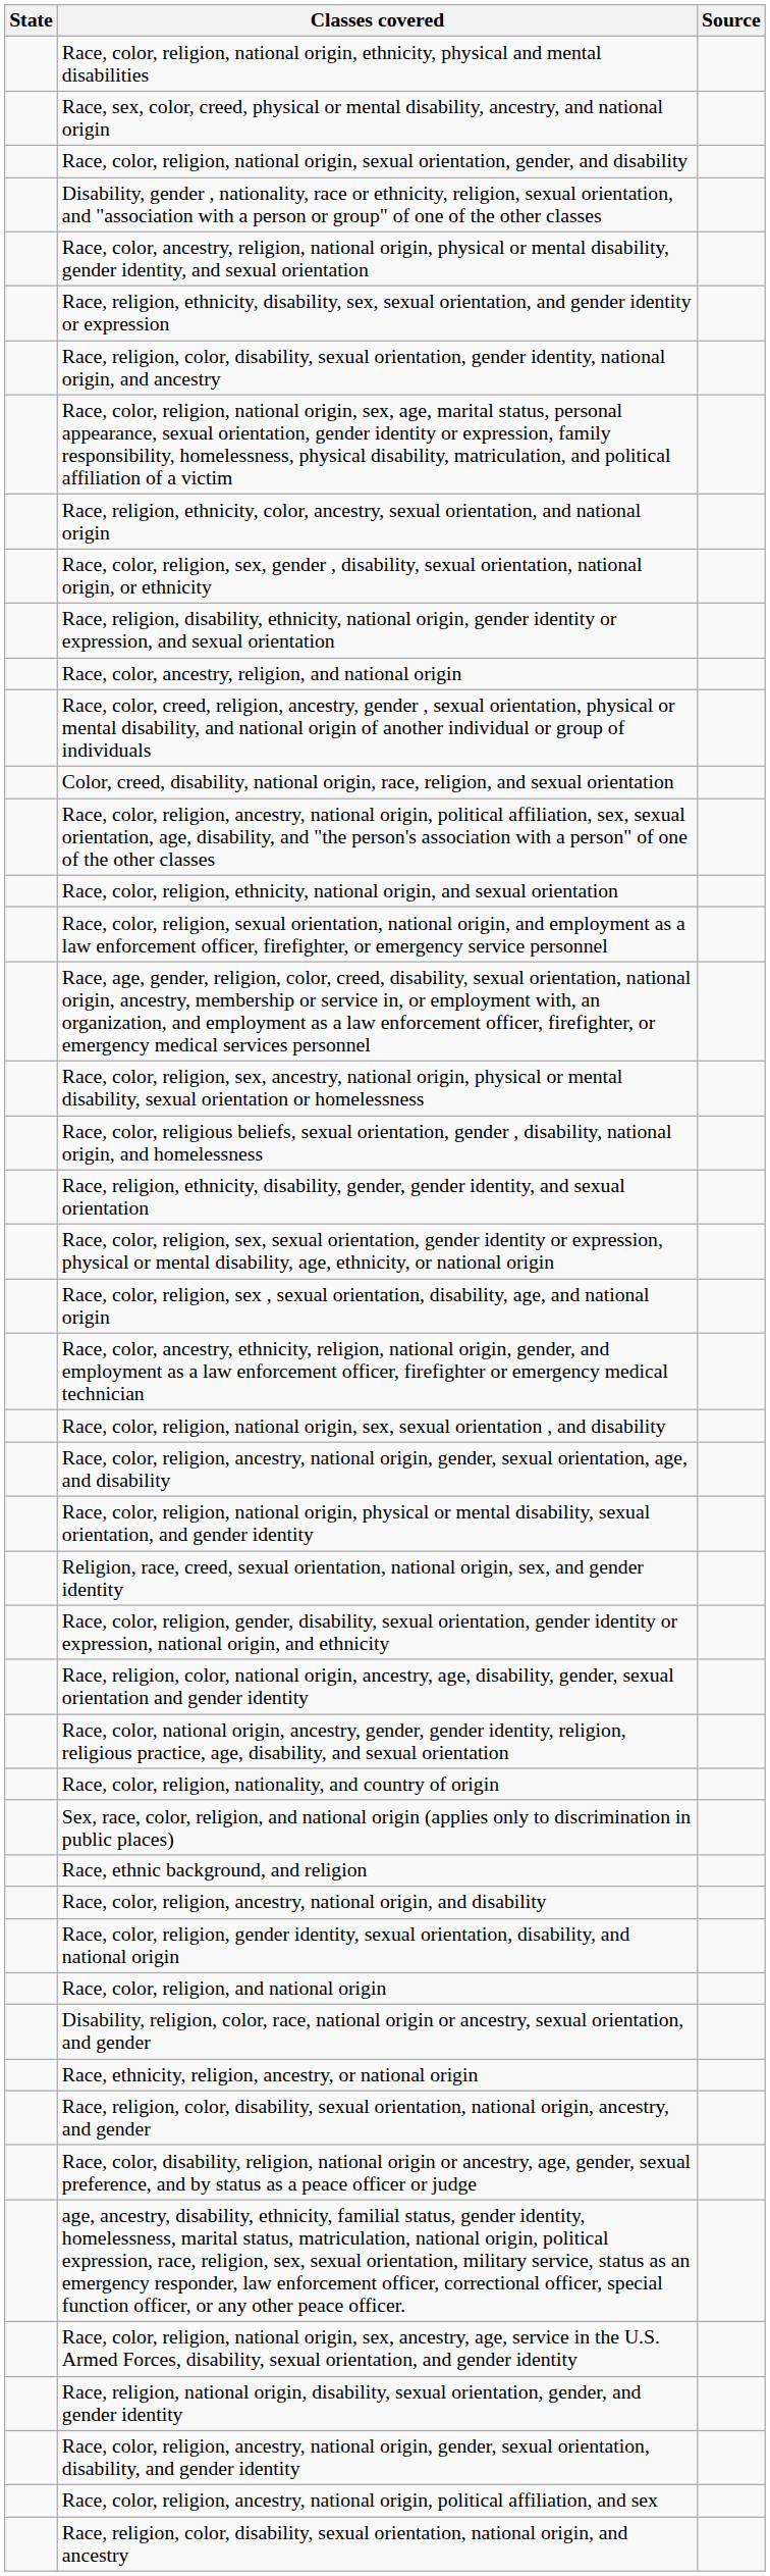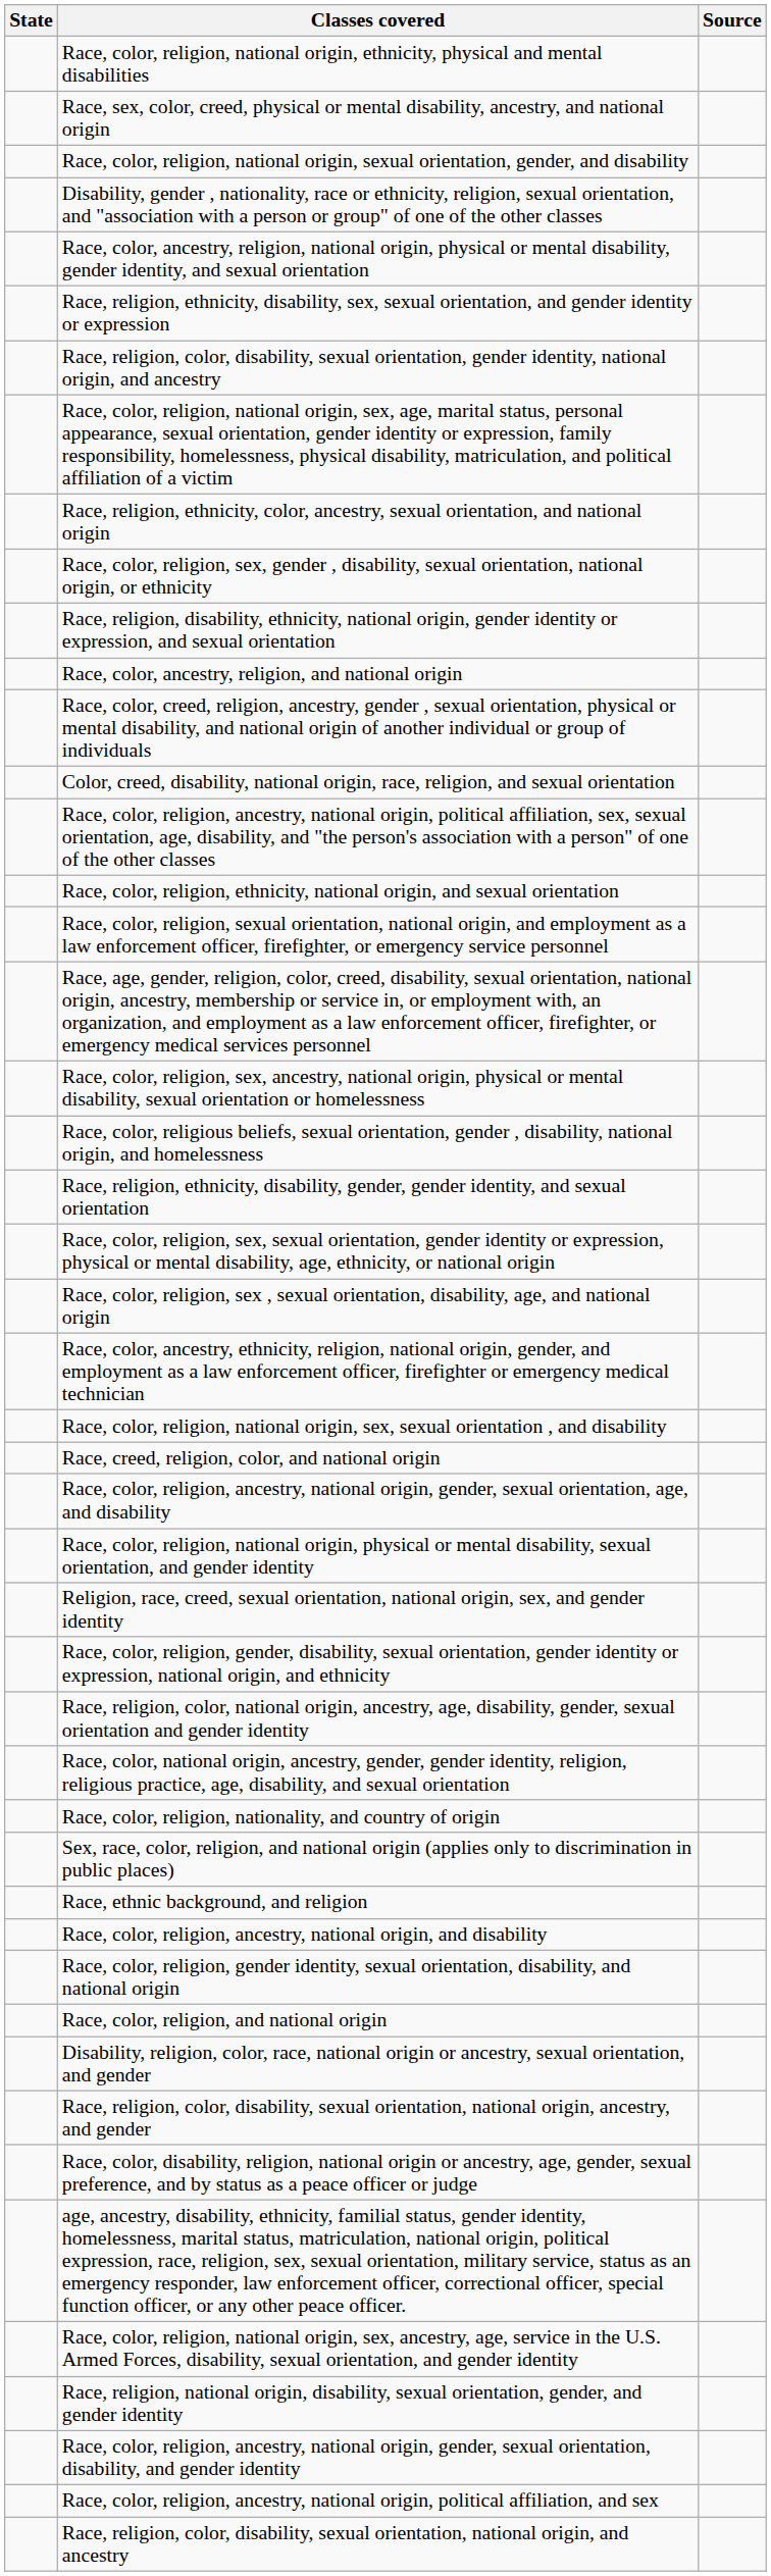 <table class="wikitable">
 <tr>
 <th>State</th>
 <th>Classes covered</th>
 <th>Source</th>
 </tr>
 <tr>
 <td></td>
 <td>Race, color, religion, national origin, ethnicity, physical and mental disabilities</td>
 <td></td>
 </tr>
 <tr>
 <td></td>
 <td>Race, sex, color, creed, physical or mental disability, ancestry, and national origin</td>
 <td></td>
 </tr>
 <tr>
 <td></td>
 <td>Race, color, religion, national origin, sexual orientation, gender, and disability</td>
 <td></td>
 </tr>
 <tr>
 <td></td>
 <td>Disability, gender , nationality, race or ethnicity, religion, sexual orientation, and "association with a person or group" of one of the other classes</td>
 <td></td>
 </tr>
 <tr>
 <td></td>
 <td>Race, color, ancestry, religion, national origin, physical or mental disability, gender identity, and sexual orientation</td>
 <td></td>
 </tr>
 <tr>
 <td></td>
 <td>Race, religion, ethnicity, disability, sex, sexual orientation, and gender identity or expression</td>
 <td></td>
 </tr>
 <tr>
 <td></td>
 <td>Race, religion, color, disability, sexual orientation, gender identity, national origin, and ancestry</td>
 <td></td>
 </tr>
 <tr>
 <td></td>
 <td>Race, color, religion, national origin, sex, age, marital status, personal appearance, sexual orientation, gender identity or expression, family responsibility, homelessness, physical disability, matriculation, and political affiliation of a victim</td>
 <td></td>
 </tr>
 <tr>
 <td></td>
 <td>Race, religion, ethnicity, color, ancestry, sexual orientation, and national origin</td>
 <td></td>
 </tr>
 <tr>
 <td></td>
 <td>Race, color, religion, sex, gender , disability, sexual orientation, national origin, or ethnicity</td>
 <td></td>
 </tr>
 <tr>
 <td></td>
 <td>Race, religion, disability, ethnicity, national origin, gender identity or expression, and sexual orientation</td>
 <td></td>
 </tr>
 <tr>
 <td></td>
 <td>Race, color, ancestry, religion, and national origin</td>
 <td></td>
 </tr>
 <tr>
 <td></td>
 <td>Race, color, creed, religion, ancestry, gender , sexual orientation, physical or mental disability, and national origin of another individual or group of individuals</td>
 <td></td>
 </tr>
 <tr>
 <td></td>
 <td>Color, creed, disability, national origin, race, religion, and sexual orientation</td>
 <td></td>
 </tr>
 <tr>
 <td></td>
 <td>Race, color, religion, ancestry, national origin, political affiliation, sex, sexual orientation, age, disability, and "the person's association with a person" of one of the other classes</td>
 <td></td>
 </tr>
 <tr>
 <td></td>
 <td>Race, color, religion, ethnicity, national origin, and sexual orientation</td>
 <td></td>
 </tr>
 <tr>
 <td></td>
 <td>Race, color, religion, sexual orientation, national origin, and employment as a law enforcement officer, firefighter, or emergency service personnel</td>
 <td></td>
 </tr>
 <tr>
 <td></td>
 <td>Race, age, gender, religion, color, creed, disability, sexual orientation, national origin, ancestry, membership or service in, or employment with, an organization, and employment as a law enforcement officer, firefighter, or emergency medical services personnel</td>
 <td></td>
 </tr>
 <tr>
 <td></td>
 <td>Race, color, religion, sex, ancestry, national origin, physical or mental disability, sexual orientation or homelessness</td>
 <td></td>
 </tr>
 <tr>
 <td></td>
 <td>Race, color, religious beliefs, sexual orientation, gender , disability, national origin, and homelessness</td>
 <td></td>
 </tr>
 <tr>
 <td></td>
 <td>Race, religion, ethnicity, disability, gender, gender identity, and sexual orientation</td>
 <td></td>
 </tr>
 <tr>
 <td></td>
 <td>Race, color, religion, sex, sexual orientation, gender identity or expression, physical or mental disability, age, ethnicity, or national origin</td>
 <td></td>
 </tr>
 <tr>
 <td></td>
 <td>Race, color, religion, sex , sexual orientation, disability, age, and national origin</td>
 <td></td>
 </tr>
 <tr>
 <td></td>
 <td>Race, color, ancestry, ethnicity, religion, national origin, gender, and employment as a law enforcement officer, firefighter or emergency medical technician</td>
 <td></td>
 </tr>
 <tr>
 <td></td>
 <td>Race, color, religion, national origin, sex, sexual orientation , and disability</td>
 <td></td>
 </tr>
 <tr>
 <td></td>
+<td>Race, creed, religion, color, and national origin</td>
+<td></td>
+</tr>
+<tr>
+<td></td>
 <td>Race, color, religion, ancestry, national origin, gender, sexual orientation, age, and disability</td>
 <td></td>
 </tr>
 <tr>
 <td></td>
 <td>Race, color, religion, national origin, physical or mental disability, sexual orientation, and gender identity</td>
 <td></td>
 </tr>
 <tr>
 <td></td>
 <td>Religion, race, creed, sexual orientation, national origin, sex, and gender identity</td>
 <td></td>
 </tr>
 <tr>
 <td></td>
 <td>Race, color, religion, gender, disability, sexual orientation, gender identity or expression, national origin, and ethnicity</td>
 <td></td>
 </tr>
 <tr>
 <td></td>
 <td>Race, religion, color, national origin, ancestry, age, disability, gender, sexual orientation and gender identity</td>
 <td></td>
 </tr>
 <tr>
 <td></td>
 <td>Race, color, national origin, ancestry, gender, gender identity, religion, religious practice, age, disability, and sexual orientation</td>
 <td></td>
 </tr>
 <tr>
 <td></td>
 <td>Race, color, religion, nationality, and country of origin</td>
 <td></td>
 </tr>
 <tr>
 <td></td>
 <td>Sex, race, color, religion, and national origin (applies only to discrimination in public places)</td>
 <td></td>
 </tr>
 <tr>
 <td></td>
 <td>Race, ethnic background, and religion</td>
 <td></td>
 </tr>
 <tr>
 <td></td>
 <td>Race, color, religion, ancestry, national origin, and disability</td>
 <td></td>
 </tr>
 <tr>
 <td></td>
 <td>Race, color, religion, gender identity, sexual orientation, disability, and national origin</td>
 <td></td>
 </tr>
 <tr>
 <td></td>
 <td>Race, color, religion, and national origin</td>
 <td></td>
 </tr>
 <tr>
 <td></td>
 <td>Disability, religion, color, race, national origin or ancestry, sexual orientation, and gender </td>
 <td></td>
 </tr>
 <tr>
 <td></td>
-<td>Race, ethnicity, religion, ancestry, or national origin</td>
-<td></td>
-</tr>
-<tr>
-<td></td>
 <td>Race, religion, color, disability, sexual orientation, national origin, ancestry, and gender </td>
 <td></td>
 </tr>
 <tr>
 <td></td>
 <td>Race, color, disability, religion, national origin or ancestry, age, gender, sexual preference, and by status as a peace officer or judge</td>
 <td></td>
 </tr>
 <tr>
 <td></td>
 <td>age, ancestry, disability, ethnicity, familial status, gender identity, homelessness, marital status, matriculation, national origin, political expression, race, religion, sex, sexual orientation, military service, status as an emergency responder, law enforcement officer, correctional officer, special function officer, or any other peace officer.</td>
 <td></td>
 </tr>
 <tr>
 <td></td>
 <td>Race, color, religion, national origin, sex, ancestry, age, service in the U.S. Armed Forces, disability, sexual orientation, and gender identity</td>
 <td></td>
 </tr>
 <tr>
 <td></td>
 <td>Race, religion, national origin, disability, sexual orientation, gender, and gender identity</td>
 <td></td>
 </tr>
 <tr>
 <td></td>
 <td>Race, color, religion, ancestry, national origin, gender, sexual orientation, disability, and gender identity</td>
 <td></td>
 </tr>
 <tr>
 <td></td>
 <td>Race, color, religion, ancestry, national origin, political affiliation, and sex</td>
 <td></td>
 </tr>
 <tr>
 <td></td>
 <td>Race, religion, color, disability, sexual orientation, national origin, and ancestry</td>
 <td></td>
 </tr>
 </table>
